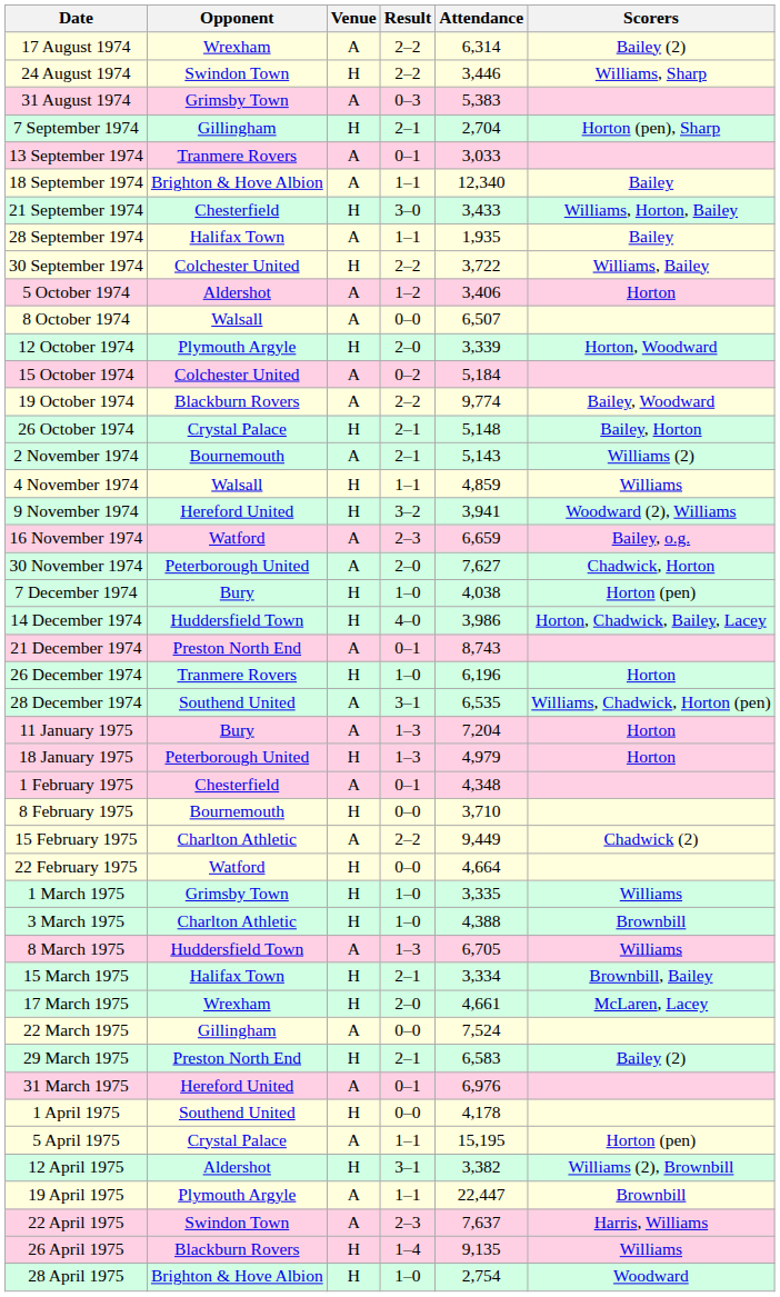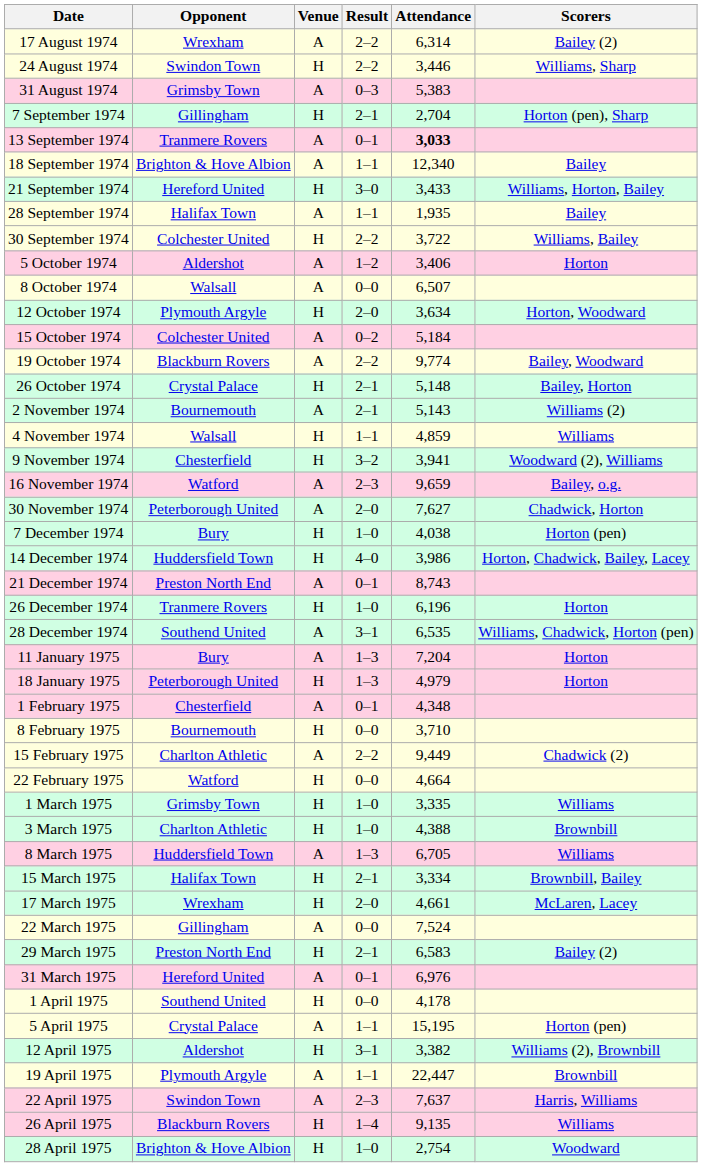 <table class="wikitable sortable" style="font-size:100%; text-align:center">
 <tr>
 <th>Date</th>
 <th>Opponent</th>
 <th>Venue</th>
 <th>Result</th>
 <th>Attendance</th>
 <th>Scorers</th>
 </tr>
 <tr style="background-color: #ffffdd;">
 <td>17 August 1974</td>
 <td><a href='#'>Wrexham</a></td>
 <td>A</td>
 <td>2–2</td>
 <td>6,314</td>
 <td><a href='#'>Bailey</a> (2)</td>
 </tr>
 <tr style="background-color: #ffffdd;">
 <td>24 August 1974</td>
 <td><a href='#'>Swindon Town</a></td>
 <td>H</td>
 <td>2–2</td>
 <td>3,446</td>
 <td><a href='#'>Williams</a>, <a href='#'>Sharp</a></td>
 </tr>
 <tr style="background-color: #ffd0e3;">
 <td>31 August 1974</td>
 <td><a href='#'>Grimsby Town</a></td>
 <td>A</td>
 <td>0–3</td>
 <td>5,383</td>
 <td></td>
 </tr>
 <tr style="background-color: #d0ffe3;">
 <td>7 September 1974</td>
 <td><a href='#'>Gillingham</a></td>
 <td>H</td>
 <td>2–1</td>
 <td>2,704</td>
 <td><a href='#'>Horton</a> (pen), <a href='#'>Sharp</a></td>
 </tr>
 <tr style="background-color: #ffd0e3;">
 <td>13 September 1974</td>
 <td><a href='#'>Tranmere Rovers</a></td>
 <td>A</td>
 <td>0–1</td>
-<td>3,033</td>
+<td><strong>3,033</strong></td>
 <td></td>
 </tr>
 <tr style="background-color: #ffffdd;">
 <td>18 September 1974</td>
 <td><a href='#'>Brighton & Hove Albion</a></td>
 <td>A</td>
 <td>1–1</td>
 <td>12,340</td>
 <td><a href='#'>Bailey</a></td>
 </tr>
 <tr style="background-color: #d0ffe3;">
 <td>21 September 1974</td>
-<td><a href='#'>Chesterfield</a></td>
+<td><a href='#'>Hereford United</a></td>
 <td>H</td>
 <td>3–0</td>
 <td>3,433</td>
 <td><a href='#'>Williams</a>, <a href='#'>Horton</a>, <a href='#'>Bailey</a></td>
 </tr>
 <tr style="background-color: #ffffdd;">
 <td>28 September 1974</td>
 <td><a href='#'>Halifax Town</a></td>
 <td>A</td>
 <td>1–1</td>
 <td>1,935</td>
 <td><a href='#'>Bailey</a></td>
 </tr>
 <tr style="background-color: #ffffdd;">
 <td>30 September 1974</td>
 <td><a href='#'>Colchester United</a></td>
 <td>H</td>
 <td>2–2</td>
 <td>3,722</td>
 <td><a href='#'>Williams</a>, <a href='#'>Bailey</a></td>
 </tr>
 <tr style="background-color: #ffd0e3;">
 <td>5 October 1974</td>
 <td><a href='#'>Aldershot</a></td>
 <td>A</td>
 <td>1–2</td>
 <td>3,406</td>
 <td><a href='#'>Horton</a></td>
 </tr>
 <tr style="background-color: #ffffdd;">
 <td>8 October 1974</td>
 <td><a href='#'>Walsall</a></td>
 <td>A</td>
 <td>0–0</td>
 <td>6,507</td>
 <td></td>
 </tr>
 <tr style="background-color: #d0ffe3;">
 <td>12 October 1974</td>
 <td><a href='#'>Plymouth Argyle</a></td>
 <td>H</td>
 <td>2–0</td>
-<td>3,339</td>
+<td>3,634</td>
 <td><a href='#'>Horton</a>, <a href='#'>Woodward</a></td>
 </tr>
 <tr style="background-color: #ffd0e3;">
 <td>15 October 1974</td>
 <td><a href='#'>Colchester United</a></td>
 <td>A</td>
 <td>0–2</td>
 <td>5,184</td>
 <td></td>
 </tr>
 <tr style="background-color: #ffffdd;">
 <td>19 October 1974</td>
 <td><a href='#'>Blackburn Rovers</a></td>
 <td>A</td>
 <td>2–2</td>
 <td>9,774</td>
 <td><a href='#'>Bailey</a>, <a href='#'>Woodward</a></td>
 </tr>
 <tr style="background-color: #d0ffe3;">
 <td>26 October 1974</td>
 <td><a href='#'>Crystal Palace</a></td>
 <td>H</td>
 <td>2–1</td>
 <td>5,148</td>
 <td><a href='#'>Bailey</a>, <a href='#'>Horton</a></td>
 </tr>
 <tr style="background-color: #d0ffe3;">
 <td>2 November 1974</td>
 <td><a href='#'>Bournemouth</a></td>
 <td>A</td>
 <td>2–1</td>
 <td>5,143</td>
 <td><a href='#'>Williams</a> (2)</td>
 </tr>
 <tr style="background-color: #ffffdd;">
 <td>4 November 1974</td>
 <td><a href='#'>Walsall</a></td>
 <td>H</td>
 <td>1–1</td>
 <td>4,859</td>
 <td><a href='#'>Williams</a></td>
 </tr>
 <tr style="background-color: #d0ffe3;">
 <td>9 November 1974</td>
-<td><a href='#'>Hereford United</a></td>
+<td><a href='#'>Chesterfield</a></td>
 <td>H</td>
 <td>3–2</td>
 <td>3,941</td>
 <td><a href='#'>Woodward</a> (2), <a href='#'>Williams</a></td>
 </tr>
 <tr style="background-color: #ffd0e3;">
 <td>16 November 1974</td>
 <td><a href='#'>Watford</a></td>
 <td>A</td>
 <td>2–3</td>
-<td>6,659</td>
+<td>9,659</td>
 <td><a href='#'>Bailey</a>, <a href='#'>o.g.</a></td>
 </tr>
 <tr style="background-color: #d0ffe3;">
 <td>30 November 1974</td>
 <td><a href='#'>Peterborough United</a></td>
 <td>A</td>
 <td>2–0</td>
 <td>7,627</td>
 <td><a href='#'>Chadwick</a>, <a href='#'>Horton</a></td>
 </tr>
 <tr style="background-color: #d0ffe3;">
 <td>7 December 1974</td>
 <td><a href='#'>Bury</a></td>
 <td>H</td>
 <td>1–0</td>
 <td>4,038</td>
 <td><a href='#'>Horton</a> (pen)</td>
 </tr>
 <tr style="background-color: #d0ffe3;">
 <td>14 December 1974</td>
 <td><a href='#'>Huddersfield Town</a></td>
 <td>H</td>
 <td>4–0</td>
 <td>3,986</td>
 <td><a href='#'>Horton</a>, <a href='#'>Chadwick</a>, <a href='#'>Bailey</a>, <a href='#'>Lacey</a></td>
 </tr>
 <tr style="background-color: #ffd0e3;">
 <td>21 December 1974</td>
 <td><a href='#'>Preston North End</a></td>
 <td>A</td>
 <td>0–1</td>
 <td>8,743</td>
 <td></td>
 </tr>
 <tr style="background-color: #d0ffe3;">
 <td>26 December 1974</td>
 <td><a href='#'>Tranmere Rovers</a></td>
 <td>H</td>
 <td>1–0</td>
 <td>6,196</td>
 <td><a href='#'>Horton</a></td>
 </tr>
 <tr style="background-color: #d0ffe3;">
 <td>28 December 1974</td>
 <td><a href='#'>Southend United</a></td>
 <td>A</td>
 <td>3–1</td>
 <td>6,535</td>
 <td><a href='#'>Williams</a>, <a href='#'>Chadwick</a>, <a href='#'>Horton</a> (pen)</td>
 </tr>
 <tr style="background-color: #ffd0e3;">
 <td>11 January 1975</td>
 <td><a href='#'>Bury</a></td>
 <td>A</td>
 <td>1–3</td>
 <td>7,204</td>
 <td><a href='#'>Horton</a></td>
 </tr>
 <tr style="background-color: #ffd0e3;">
 <td>18 January 1975</td>
 <td><a href='#'>Peterborough United</a></td>
 <td>H</td>
 <td>1–3</td>
 <td>4,979</td>
 <td><a href='#'>Horton</a></td>
 </tr>
 <tr style="background-color: #ffd0e3;">
 <td>1 February 1975</td>
 <td><a href='#'>Chesterfield</a></td>
 <td>A</td>
 <td>0–1</td>
 <td>4,348</td>
 <td></td>
 </tr>
 <tr style="background-color: #ffffdd;">
 <td>8 February 1975</td>
 <td><a href='#'>Bournemouth</a></td>
 <td>H</td>
 <td>0–0</td>
 <td>3,710</td>
 <td></td>
 </tr>
 <tr style="background-color: #ffffdd;">
 <td>15 February 1975</td>
 <td><a href='#'>Charlton Athletic</a></td>
 <td>A</td>
 <td>2–2</td>
 <td>9,449</td>
 <td><a href='#'>Chadwick</a> (2)</td>
 </tr>
 <tr style="background-color: #ffffdd;">
 <td>22 February 1975</td>
 <td><a href='#'>Watford</a></td>
 <td>H</td>
 <td>0–0</td>
 <td>4,664</td>
 <td></td>
 </tr>
 <tr style="background-color: #d0ffe3;">
 <td>1 March 1975</td>
 <td><a href='#'>Grimsby Town</a></td>
 <td>H</td>
 <td>1–0</td>
 <td>3,335</td>
 <td><a href='#'>Williams</a></td>
 </tr>
 <tr style="background-color: #d0ffe3;">
 <td>3 March 1975</td>
 <td><a href='#'>Charlton Athletic</a></td>
 <td>H</td>
 <td>1–0</td>
 <td>4,388</td>
 <td><a href='#'>Brownbill</a></td>
 </tr>
 <tr style="background-color: #ffd0e3;">
 <td>8 March 1975</td>
 <td><a href='#'>Huddersfield Town</a></td>
 <td>A</td>
 <td>1–3</td>
 <td>6,705</td>
 <td><a href='#'>Williams</a></td>
 </tr>
 <tr style="background-color: #d0ffe3;">
 <td>15 March 1975</td>
 <td><a href='#'>Halifax Town</a></td>
 <td>H</td>
 <td>2–1</td>
 <td>3,334</td>
 <td><a href='#'>Brownbill</a>, <a href='#'>Bailey</a></td>
 </tr>
 <tr style="background-color: #d0ffe3;">
 <td>17 March 1975</td>
 <td><a href='#'>Wrexham</a></td>
 <td>H</td>
 <td>2–0</td>
 <td>4,661</td>
 <td><a href='#'>McLaren</a>, <a href='#'>Lacey</a></td>
 </tr>
 <tr style="background-color: #ffffdd;">
 <td>22 March 1975</td>
 <td><a href='#'>Gillingham</a></td>
 <td>A</td>
 <td>0–0</td>
 <td>7,524</td>
 <td></td>
 </tr>
 <tr style="background-color: #d0ffe3;">
 <td>29 March 1975</td>
 <td><a href='#'>Preston North End</a></td>
 <td>H</td>
 <td>2–1</td>
 <td>6,583</td>
 <td><a href='#'>Bailey</a> (2)</td>
 </tr>
 <tr style="background-color: #ffd0e3;">
 <td>31 March 1975</td>
 <td><a href='#'>Hereford United</a></td>
 <td>A</td>
 <td>0–1</td>
 <td>6,976</td>
 <td></td>
 </tr>
 <tr style="background-color: #ffffdd;">
 <td>1 April 1975</td>
 <td><a href='#'>Southend United</a></td>
 <td>H</td>
 <td>0–0</td>
 <td>4,178</td>
 <td></td>
 </tr>
 <tr style="background-color: #ffffdd;">
 <td>5 April 1975</td>
 <td><a href='#'>Crystal Palace</a></td>
 <td>A</td>
 <td>1–1</td>
 <td>15,195</td>
 <td><a href='#'>Horton</a> (pen)</td>
 </tr>
 <tr style="background-color: #d0ffe3;">
 <td>12 April 1975</td>
 <td><a href='#'>Aldershot</a></td>
 <td>H</td>
 <td>3–1</td>
 <td>3,382</td>
 <td><a href='#'>Williams</a> (2), <a href='#'>Brownbill</a></td>
 </tr>
 <tr style="background-color: #ffffdd;">
 <td>19 April 1975</td>
 <td><a href='#'>Plymouth Argyle</a></td>
 <td>A</td>
 <td>1–1</td>
 <td>22,447</td>
 <td><a href='#'>Brownbill</a></td>
 </tr>
 <tr style="background-color: #ffd0e3;">
 <td>22 April 1975</td>
 <td><a href='#'>Swindon Town</a></td>
 <td>A</td>
 <td>2–3</td>
 <td>7,637</td>
 <td><a href='#'>Harris</a>, <a href='#'>Williams</a></td>
 </tr>
 <tr style="background-color: #ffd0e3;">
 <td>26 April 1975</td>
 <td><a href='#'>Blackburn Rovers</a></td>
 <td>H</td>
 <td>1–4</td>
 <td>9,135</td>
 <td><a href='#'>Williams</a></td>
 </tr>
 <tr style="background-color: #d0ffe3;">
 <td>28 April 1975</td>
 <td><a href='#'>Brighton & Hove Albion</a></td>
 <td>H</td>
 <td>1–0</td>
 <td>2,754</td>
 <td><a href='#'>Woodward</a></td>
 </tr>
 </table>
